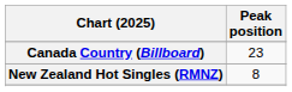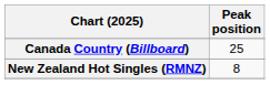 <table class="wikitable sortable plainrowheaders" style="text-align:center">
 <tr>
 <th scope="col">Chart (2025)</th>
 <th scope="col">Peak<br>position</th>
 </tr>
 <tr>
 </tr>
 <tr>
 <th scope="row">Canada <a href='#'>Country</a> (<em><a href='#'>Billboard</a></em>)</th>
-<td>23</td>
+<td>25</td>
 </tr>
 <tr>
 </tr>
 <tr>
 <th scope="row">New Zealand Hot Singles (<a href='#'>RMNZ</a>)</th>
 <td>8</td>
 </tr>
 <tr>
 </tr>
 <tr>
 </tr>
 <tr>
 </tr>
 </table>
